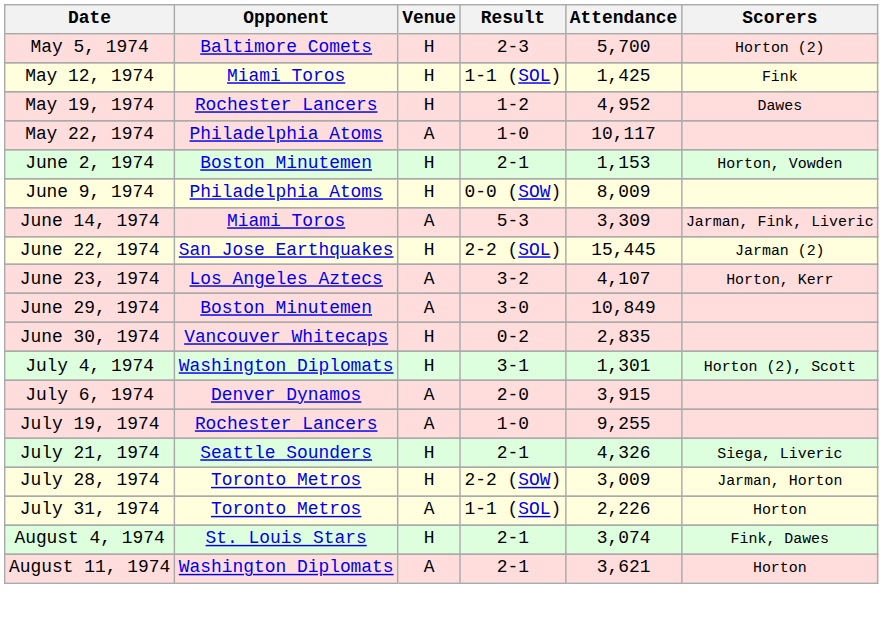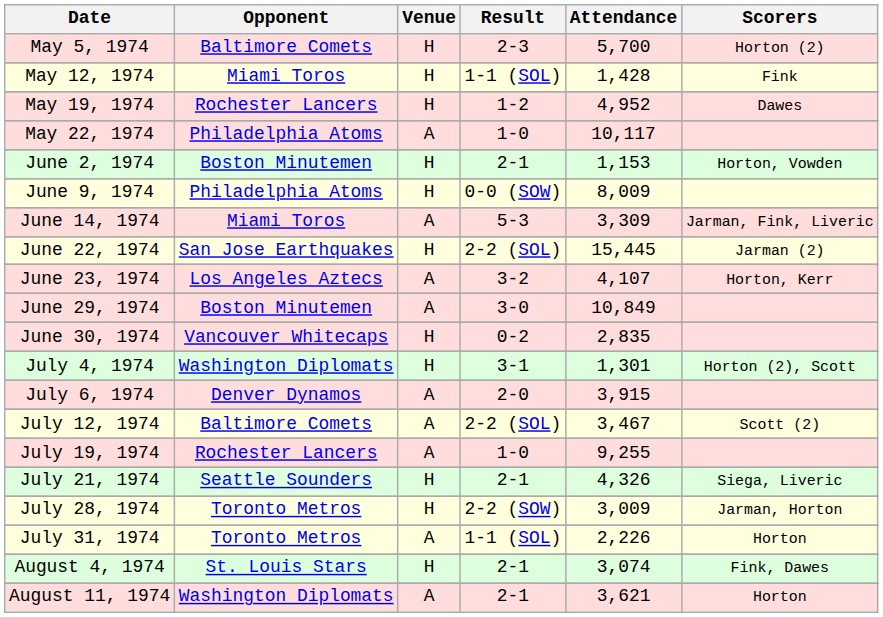 <table class="wikitable" style="font-size:95%; text-align:center">
 <tr>
 <th>Date</th>
 <th>Opponent</th>
 <th>Venue</th>
 <th>Result</th>
 <th>Attendance</th>
 <th>Scorers</th>
 </tr>
 <tr bgcolor="#ffdddd">
 <td>May 5, 1974</td>
 <td><a href='#'>Baltimore Comets</a></td>
 <td>H</td>
 <td>2-3</td>
 <td>5,700</td>
 <td><small>Horton (2)</small></td>
 </tr>
 <tr>
 </tr>
 <tr bgcolor="#ffffdd">
 <td>May 12, 1974</td>
 <td><a href='#'>Miami Toros</a></td>
 <td>H</td>
 <td>1-1 (<a href='#'>SOL</a>)</td>
-<td>1,425</td>
+<td>1,428</td>
 <td><small>Fink</small></td>
 </tr>
 <tr>
 </tr>
 <tr bgcolor="#ffdddd">
 <td>May 19, 1974</td>
 <td><a href='#'>Rochester Lancers</a></td>
 <td>H</td>
 <td>1-2</td>
 <td>4,952</td>
 <td><small>Dawes</small></td>
 </tr>
 <tr>
 </tr>
 <tr bgcolor="#ffdddd">
 <td>May 22, 1974</td>
 <td><a href='#'>Philadelphia Atoms</a></td>
 <td>A</td>
 <td>1-0</td>
 <td>10,117</td>
 <td><small></small></td>
 </tr>
 <tr>
 </tr>
 <tr bgcolor="#ddffdd">
 <td>June 2, 1974</td>
 <td><a href='#'>Boston Minutemen</a></td>
 <td>H</td>
 <td>2-1</td>
 <td>1,153</td>
 <td><small>Horton, Vowden</small></td>
 </tr>
 <tr>
 </tr>
 <tr bgcolor="#ffffdd">
 <td>June 9, 1974</td>
 <td><a href='#'>Philadelphia Atoms</a></td>
 <td>H</td>
 <td>0-0 (<a href='#'>SOW</a>)</td>
 <td>8,009</td>
 <td><small></small></td>
 </tr>
 <tr>
 </tr>
 <tr bgcolor="#ffdddd">
 <td>June 14, 1974</td>
 <td><a href='#'>Miami Toros</a></td>
 <td>A</td>
 <td>5-3</td>
 <td>3,309</td>
 <td><small>Jarman, Fink, Liveric</small></td>
 </tr>
 <tr>
 </tr>
 <tr bgcolor="#ffffdd">
 <td>June 22, 1974</td>
 <td><a href='#'>San Jose Earthquakes</a></td>
 <td>H</td>
 <td>2-2 (<a href='#'>SOL</a>)</td>
 <td>15,445</td>
 <td><small>Jarman (2)</small></td>
 </tr>
 <tr>
 </tr>
 <tr bgcolor="#ffdddd">
 <td>June 23, 1974</td>
 <td><a href='#'>Los Angeles Aztecs</a></td>
 <td>A</td>
 <td>3-2</td>
 <td>4,107</td>
 <td><small>Horton, Kerr</small></td>
 </tr>
 <tr>
 </tr>
 <tr bgcolor="#ffdddd">
 <td>June 29, 1974</td>
 <td><a href='#'>Boston Minutemen</a></td>
 <td>A</td>
 <td>3-0</td>
 <td>10,849</td>
 <td><small></small></td>
 </tr>
 <tr>
 </tr>
 <tr bgcolor="#ffdddd">
 <td>June 30, 1974</td>
 <td><a href='#'>Vancouver Whitecaps</a></td>
 <td>H</td>
 <td>0-2</td>
 <td>2,835</td>
 <td><small></small></td>
 </tr>
 <tr>
 </tr>
 <tr bgcolor="#ddffdd">
 <td>July 4, 1974</td>
 <td><a href='#'>Washington Diplomats</a></td>
 <td>H</td>
 <td>3-1</td>
 <td>1,301</td>
 <td><small>Horton (2), Scott</small></td>
 </tr>
 <tr>
 </tr>
 <tr bgcolor="#ffdddd">
 <td>July 6, 1974</td>
 <td><a href='#'>Denver Dynamos</a></td>
 <td>A</td>
 <td>2-0</td>
 <td>3,915</td>
 <td><small></small></td>
 </tr>
 <tr>
 </tr>
+<tr bgcolor="#ffffdd">
+<td>July 12, 1974</td>
+<td><a href='#'>Baltimore Comets</a></td>
+<td>A</td>
+<td>2-2 (<a href='#'>SOL</a>)</td>
+<td>3,467</td>
+<td><small>Scott (2)</small></td>
+</tr>
 <tr>
 </tr>
 <tr bgcolor="#ffdddd">
 <td>July 19, 1974</td>
 <td><a href='#'>Rochester Lancers</a></td>
 <td>A</td>
 <td>1-0</td>
 <td>9,255</td>
 <td><small></small></td>
 </tr>
 <tr>
 </tr>
 <tr bgcolor="#ddffdd">
 <td>July 21, 1974</td>
 <td><a href='#'>Seattle Sounders</a></td>
 <td>H</td>
 <td>2-1</td>
 <td>4,326</td>
 <td><small>Siega, Liveric</small></td>
 </tr>
 <tr>
 </tr>
 <tr bgcolor="#ffffdd">
 <td>July 28, 1974</td>
 <td><a href='#'>Toronto Metros</a></td>
 <td>H</td>
 <td>2-2 (<a href='#'>SOW</a>)</td>
 <td>3,009</td>
 <td><small>Jarman, Horton</small></td>
 </tr>
 <tr>
 </tr>
 <tr bgcolor="#ffffdd">
 <td>July 31, 1974</td>
 <td><a href='#'>Toronto Metros</a></td>
 <td>A</td>
 <td>1-1 (<a href='#'>SOL</a>)</td>
 <td>2,226</td>
 <td><small>Horton</small></td>
 </tr>
 <tr>
 </tr>
 <tr bgcolor="#ddffdd">
 <td>August 4, 1974</td>
 <td><a href='#'>St. Louis Stars</a></td>
 <td>H</td>
 <td>2-1</td>
 <td>3,074</td>
 <td><small>Fink, Dawes</small></td>
 </tr>
 <tr>
 </tr>
 <tr bgcolor="#ffdddd">
 <td>August 11, 1974</td>
 <td><a href='#'>Washington Diplomats</a></td>
 <td>A</td>
 <td>2-1</td>
 <td>3,621</td>
 <td><small>Horton</small></td>
 </tr>
 </table>
